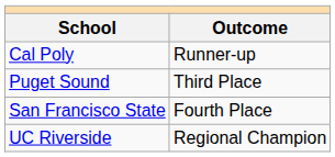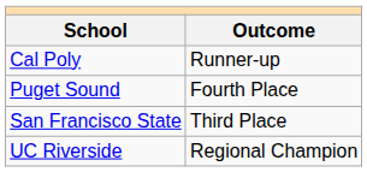 <table class="wikitable" style="float:left; margin-right:1em;">
 <tr>
 <th colspan="3" style="background:#ffdead;"></th>
 </tr>
 <tr>
 <th>School</th>
 <th>Outcome</th>
 </tr>
 <tr>
 <td><a href='#'>Cal Poly</a></td>
 <td>Runner-up</td>
 </tr>
 <tr>
 <td><a href='#'>Puget Sound</a></td>
-<td>Third Place</td>
+<td>Fourth Place</td>
 </tr>
 <tr>
 <td><a href='#'>San Francisco State</a></td>
-<td>Fourth Place</td>
+<td>Third Place</td>
 </tr>
 <tr>
 <td><a href='#'>UC Riverside</a></td>
 <td>Regional Champion</td>
 </tr>
 </table>
